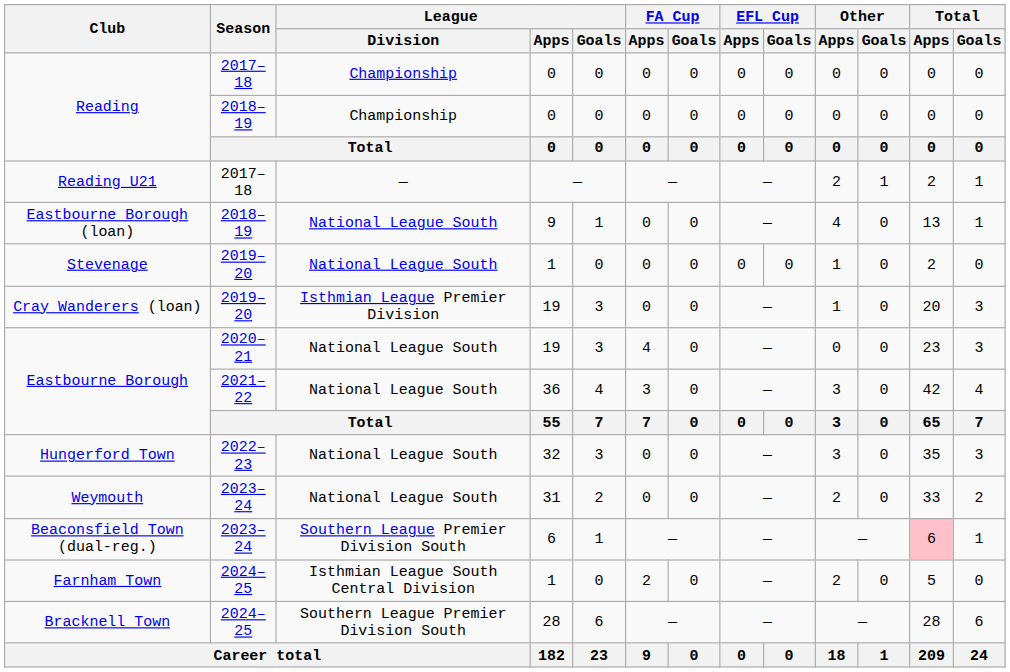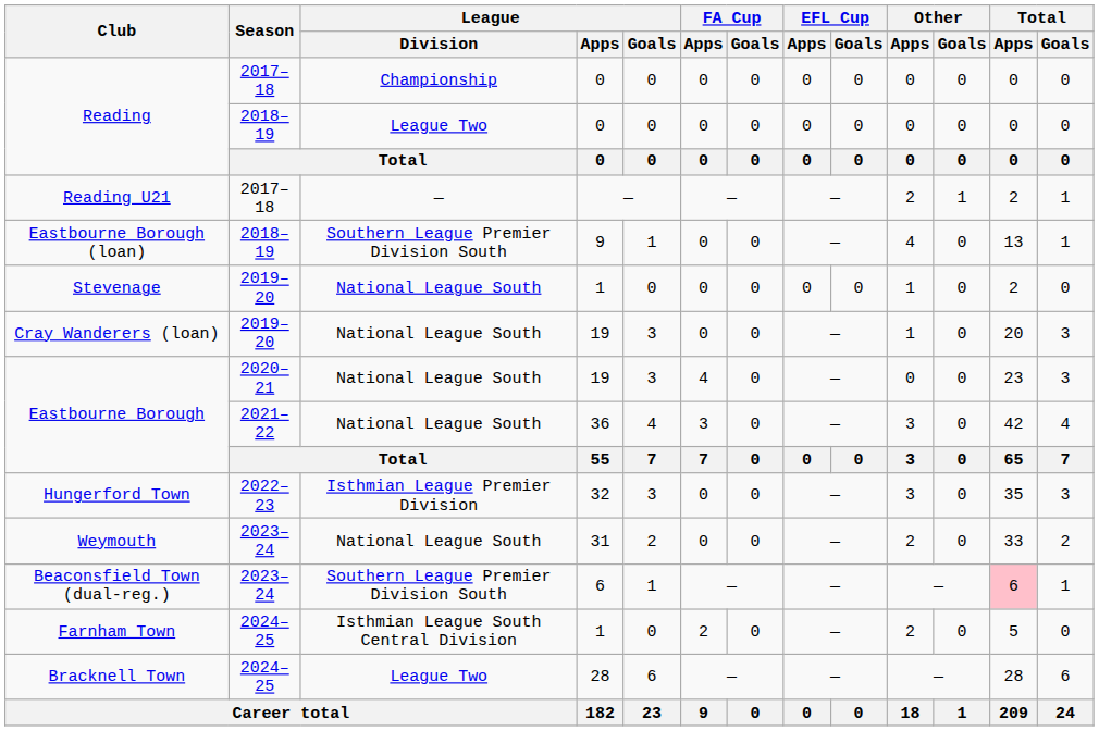 <table class="wikitable" style="text-align:center">
 <tr>
 <th rowspan="2">Club</th>
 <th rowspan="2">Season</th>
 <th colspan="3">League</th>
 <th colspan="2"><a href='#'>FA Cup</a></th>
 <th colspan="2"><a href='#'>EFL Cup</a></th>
 <th colspan="2">Other</th>
 <th colspan="2">Total</th>
 </tr>
 <tr>
 <th>Division</th>
 <th>Apps</th>
 <th>Goals</th>
 <th>Apps</th>
 <th>Goals</th>
 <th>Apps</th>
 <th>Goals</th>
 <th>Apps</th>
 <th>Goals</th>
 <th>Apps</th>
 <th>Goals</th>
 </tr>
 <tr>
 <td rowspan="3"><a href='#'>Reading</a></td>
 <td><a href='#'>2017–18</a></td>
 <td><a href='#'>Championship</a></td>
 <td>0</td>
 <td>0</td>
 <td>0</td>
 <td>0</td>
 <td>0</td>
 <td>0</td>
 <td>0</td>
 <td>0</td>
 <td>0</td>
 <td>0</td>
 </tr>
 <tr>
 <td><a href='#'>2018–19</a></td>
-<td>Championship</td>
+<td><a href='#'>League Two</a></td>
 <td>0</td>
 <td>0</td>
 <td>0</td>
 <td>0</td>
 <td>0</td>
 <td>0</td>
 <td>0</td>
 <td>0</td>
 <td>0</td>
 <td>0</td>
 </tr>
 <tr>
 <th colspan="2">Total</th>
 <th>0</th>
 <th>0</th>
 <th>0</th>
 <th>0</th>
 <th>0</th>
 <th>0</th>
 <th>0</th>
 <th>0</th>
 <th>0</th>
 <th>0</th>
 </tr>
 <tr>
 <td><a href='#'>Reading U21</a></td>
 <td>2017–18</td>
 <td>—</td>
 <td colspan="2">—</td>
 <td colspan="2">—</td>
 <td colspan="2">—</td>
 <td>2</td>
 <td>1</td>
 <td>2</td>
 <td>1</td>
 </tr>
 <tr>
 <td rowspan="1"><a href='#'>Eastbourne Borough</a> (loan)</td>
 <td><a href='#'>2018–19</a></td>
-<td><a href='#'>National League South</a></td>
+<td><a href='#'>Southern League</a> Premier Division South</td>
 <td>9</td>
 <td>1</td>
 <td>0</td>
 <td>0</td>
 <td colspan="2">—</td>
 <td>4</td>
 <td>0</td>
 <td>13</td>
 <td>1</td>
 </tr>
 <tr>
 <td rowspan="1"><a href='#'>Stevenage</a></td>
 <td><a href='#'>2019–20</a></td>
 <td><a href='#'>National League South</a></td>
 <td>1</td>
 <td>0</td>
 <td>0</td>
 <td>0</td>
 <td>0</td>
 <td>0</td>
 <td>1</td>
 <td>0</td>
 <td>2</td>
 <td>0</td>
 </tr>
 <tr>
 <td><a href='#'>Cray Wanderers</a> (loan)</td>
 <td><a href='#'>2019–20</a></td>
-<td><a href='#'>Isthmian League</a> Premier Division</td>
+<td>National League South</td>
 <td>19</td>
 <td>3</td>
 <td>0</td>
 <td>0</td>
 <td colspan="2">—</td>
 <td>1</td>
 <td>0</td>
 <td>20</td>
 <td>3</td>
 </tr>
 <tr>
 <td rowspan="3"><a href='#'>Eastbourne Borough</a></td>
 <td><a href='#'>2020–21</a></td>
 <td>National League South</td>
 <td>19</td>
 <td>3</td>
 <td>4</td>
 <td>0</td>
 <td colspan="2">—</td>
 <td>0</td>
 <td>0</td>
 <td>23</td>
 <td>3</td>
 </tr>
 <tr>
 <td><a href='#'>2021–22</a></td>
 <td>National League South</td>
 <td>36</td>
 <td>4</td>
 <td>3</td>
 <td>0</td>
 <td colspan="2">—</td>
 <td>3</td>
 <td>0</td>
 <td>42</td>
 <td>4</td>
 </tr>
 <tr>
 <th colspan="2">Total</th>
 <th>55</th>
 <th>7</th>
 <th>7</th>
 <th>0</th>
 <th>0</th>
 <th>0</th>
 <th>3</th>
 <th>0</th>
 <th>65</th>
 <th>7</th>
 </tr>
 <tr>
 <td><a href='#'>Hungerford Town</a></td>
 <td><a href='#'>2022–23</a></td>
-<td>National League South</td>
+<td><a href='#'>Isthmian League</a> Premier Division</td>
 <td>32</td>
 <td>3</td>
 <td>0</td>
 <td>0</td>
 <td colspan="2">—</td>
 <td>3</td>
 <td>0</td>
 <td>35</td>
 <td>3</td>
 </tr>
 <tr>
 <td><a href='#'>Weymouth</a></td>
 <td><a href='#'>2023–24</a></td>
 <td>National League South</td>
 <td>31</td>
 <td>2</td>
 <td>0</td>
 <td>0</td>
 <td colspan="2">—</td>
 <td>2</td>
 <td>0</td>
 <td>33</td>
 <td>2</td>
 </tr>
 <tr>
 <td><a href='#'>Beaconsfield Town</a> (dual-reg.)</td>
 <td><a href='#'>2023–24</a></td>
 <td><a href='#'>Southern League</a> Premier Division South</td>
 <td>6</td>
 <td>1</td>
 <td colspan="2">—</td>
 <td colspan="2">—</td>
 <td colspan="2">—</td>
 <td style="background: pink;">6</td>
 <td>1</td>
 </tr>
 <tr>
 <td><a href='#'>Farnham Town</a></td>
 <td><a href='#'>2024–25</a></td>
 <td>Isthmian League South Central Division</td>
 <td>1</td>
 <td>0</td>
 <td>2</td>
 <td>0</td>
 <td colspan="2">—</td>
 <td>2</td>
 <td>0</td>
 <td>5</td>
 <td>0</td>
 </tr>
 <tr>
 <td><a href='#'>Bracknell Town</a></td>
 <td><a href='#'>2024–25</a></td>
-<td>Southern League Premier Division South</td>
+<td><a href='#'>League Two</a></td>
 <td>28</td>
 <td>6</td>
 <td colspan="2">—</td>
 <td colspan="2">—</td>
 <td colspan="2">—</td>
 <td>28</td>
 <td>6</td>
 </tr>
 <tr>
 <th colspan=3>Career total</th>
 <th>182</th>
 <th>23</th>
 <th>9</th>
 <th>0</th>
 <th>0</th>
 <th>0</th>
 <th>18</th>
 <th>1</th>
 <th>209</th>
 <th>24</th>
 </tr>
 </table>
